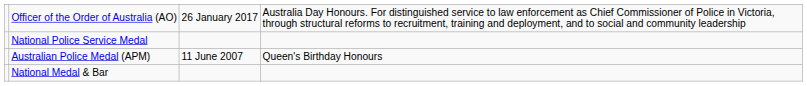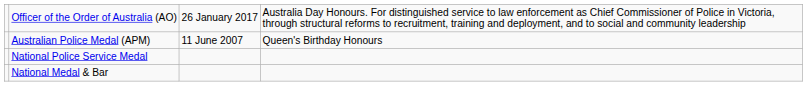 <table class="wikitable">
 <tr>
 <td></td>
 <td style="white-space: nowrap;"><a href='#'>Officer of the Order of Australia</a> (AO)</td>
 <td style="white-space: nowrap;">26 January 2017</td>
 <td>Australia Day Honours. For distinguished service to law enforcement as Chief Commissioner of Police in Victoria, through structural reforms to recruitment, training and deployment, and to social and community leadership</td>
 </tr>
 <tr>
 <td></td>
+<td><a href='#'>Australian Police Medal</a> (APM)</td>
+<td>11 June 2007</td>
+<td>Queen's Birthday Honours</td>
+</tr>
+<tr>
+<td></td>
 <td><a href='#'>National Police Service Medal</a></td>
 <td></td>
 <td></td>
-</tr>
-<tr>
-<td></td>
-<td><a href='#'>Australian Police Medal</a> (APM)</td>
-<td>11 June 2007</td>
-<td>Queen's Birthday Honours</td>
 </tr>
 <tr>
 <td></td>
 <td><a href='#'>National Medal</a> & Bar</td>
 <td></td>
 <td></td>
 </tr>
 </table>
